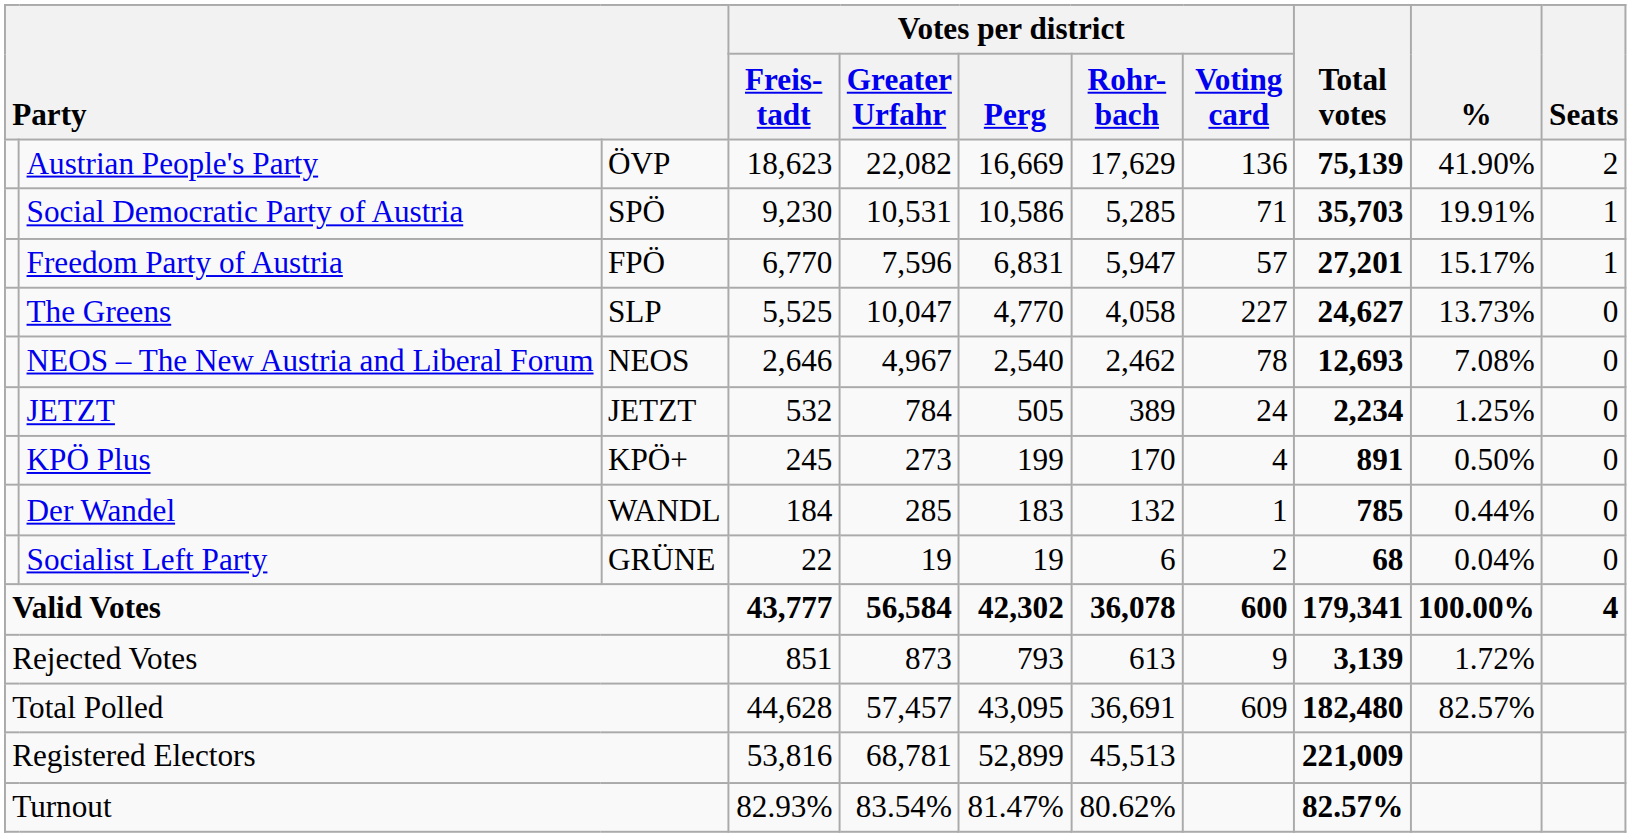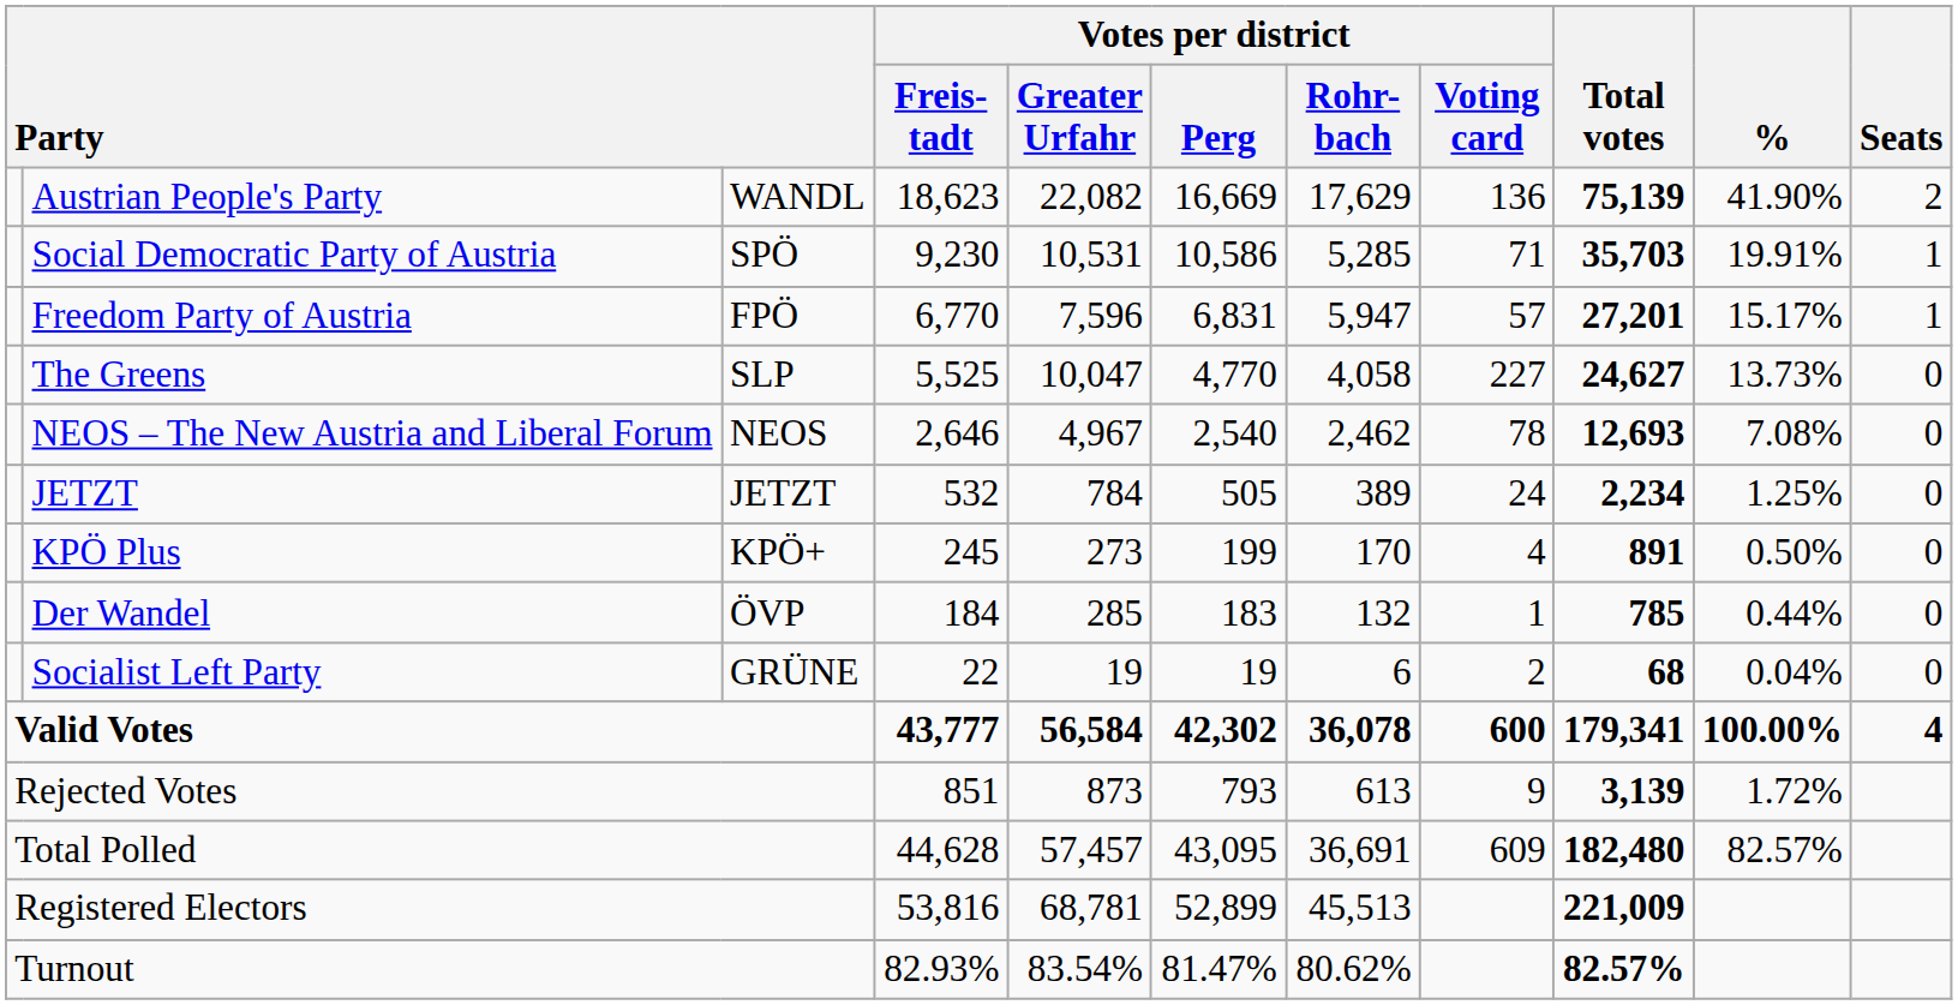 <table class="wikitable" border="1" style="text-align:right;">
 <tr>
 <th style="text-align:left;" valign=bottom rowspan=2 colspan=3>Party</th>
 <th colspan=5>Votes per district</th>
 <th align=center valign=bottom rowspan=2 width="50">Total<br>votes</th>
 <th align=center valign=bottom rowspan=2 width="50">%</th>
 <th align=center valign=bottom rowspan=2>Seats</th>
 </tr>
 <tr>
 <th align=center valign=bottom width="50"><a href='#'>Freis-<br>tadt</a></th>
 <th align=center valign=bottom width="50"><a href='#'>Greater<br>Urfahr</a></th>
 <th align=center valign=bottom width="50"><a href='#'>Perg</a></th>
 <th align=center valign=bottom width="50"><a href='#'>Rohr-<br>bach</a></th>
 <th align=center valign=bottom width="50"><a href='#'>Voting<br>card</a></th>
 </tr>
 <tr>
 <td></td>
 <td align=left><a href='#'>Austrian People's Party</a></td>
-<td align=left>ÖVP</td>
+<td align=left>WANDL</td>
 <td>18,623</td>
 <td>22,082</td>
 <td>16,669</td>
 <td>17,629</td>
 <td>136</td>
 <td><strong>75,139</strong></td>
 <td>41.90%</td>
 <td>2</td>
 </tr>
 <tr>
 <td></td>
 <td align=left><a href='#'>Social Democratic Party of Austria</a></td>
 <td align=left>SPÖ</td>
 <td>9,230</td>
 <td>10,531</td>
 <td>10,586</td>
 <td>5,285</td>
 <td>71</td>
 <td><strong>35,703</strong></td>
 <td>19.91%</td>
 <td>1</td>
 </tr>
 <tr>
 <td></td>
 <td align=left><a href='#'>Freedom Party of Austria</a></td>
 <td align=left>FPÖ</td>
 <td>6,770</td>
 <td>7,596</td>
 <td>6,831</td>
 <td>5,947</td>
 <td>57</td>
 <td><strong>27,201</strong></td>
 <td>15.17%</td>
 <td>1</td>
 </tr>
 <tr>
 <td></td>
 <td align=left><a href='#'>The Greens</a></td>
 <td align=left>SLP</td>
 <td>5,525</td>
 <td>10,047</td>
 <td>4,770</td>
 <td>4,058</td>
 <td>227</td>
 <td><strong>24,627</strong></td>
 <td>13.73%</td>
 <td>0</td>
 </tr>
 <tr>
 <td></td>
 <td align=left style="white-space: nowrap;"><a href='#'>NEOS – The New Austria and Liberal Forum</a></td>
 <td align=left>NEOS</td>
 <td>2,646</td>
 <td>4,967</td>
 <td>2,540</td>
 <td>2,462</td>
 <td>78</td>
 <td><strong>12,693</strong></td>
 <td>7.08%</td>
 <td>0</td>
 </tr>
 <tr>
 <td></td>
 <td align=left><a href='#'>JETZT</a></td>
 <td align=left>JETZT</td>
 <td>532</td>
 <td>784</td>
 <td>505</td>
 <td>389</td>
 <td>24</td>
 <td><strong>2,234</strong></td>
 <td>1.25%</td>
 <td>0</td>
 </tr>
 <tr>
 <td></td>
 <td align=left><a href='#'>KPÖ Plus</a></td>
 <td align=left>KPÖ+</td>
 <td>245</td>
 <td>273</td>
 <td>199</td>
 <td>170</td>
 <td>4</td>
 <td><strong>891</strong></td>
 <td>0.50%</td>
 <td>0</td>
 </tr>
 <tr>
 <td></td>
 <td align=left><a href='#'>Der Wandel</a></td>
-<td align=left>WANDL</td>
+<td align=left>ÖVP</td>
 <td>184</td>
 <td>285</td>
 <td>183</td>
 <td>132</td>
 <td>1</td>
 <td><strong>785</strong></td>
 <td>0.44%</td>
 <td>0</td>
 </tr>
 <tr>
 <td></td>
 <td align=left><a href='#'>Socialist Left Party</a></td>
 <td align=left>GRÜNE</td>
 <td>22</td>
 <td>19</td>
 <td>19</td>
 <td>6</td>
 <td>2</td>
 <td><strong>68</strong></td>
 <td>0.04%</td>
 <td>0</td>
 </tr>
 <tr style="font-weight:bold">
 <td align=left colspan=3>Valid Votes</td>
 <td>43,777</td>
 <td>56,584</td>
 <td>42,302</td>
 <td>36,078</td>
 <td>600</td>
 <td>179,341</td>
 <td>100.00%</td>
 <td>4</td>
 </tr>
 <tr>
 <td align=left colspan=3>Rejected Votes</td>
 <td>851</td>
 <td>873</td>
 <td>793</td>
 <td>613</td>
 <td>9</td>
 <td><strong>3,139</strong></td>
 <td>1.72%</td>
 <td></td>
 </tr>
 <tr>
 <td align=left colspan=3>Total Polled</td>
 <td>44,628</td>
 <td>57,457</td>
 <td>43,095</td>
 <td>36,691</td>
 <td>609</td>
 <td><strong>182,480</strong></td>
 <td>82.57%</td>
 <td></td>
 </tr>
 <tr>
 <td align=left colspan=3>Registered Electors</td>
 <td>53,816</td>
 <td>68,781</td>
 <td>52,899</td>
 <td>45,513</td>
 <td></td>
 <td><strong>221,009</strong></td>
 <td></td>
 <td></td>
 </tr>
 <tr>
 <td align=left colspan=3>Turnout</td>
 <td>82.93%</td>
 <td>83.54%</td>
 <td>81.47%</td>
 <td>80.62%</td>
 <td></td>
 <td><strong>82.57%</strong></td>
 <td></td>
 <td></td>
 </tr>
 </table>
